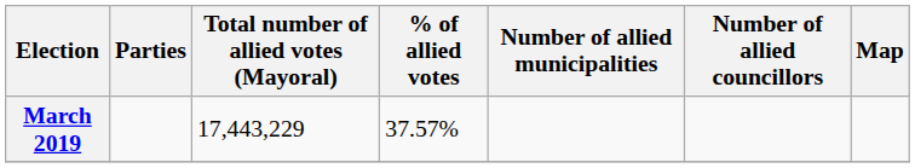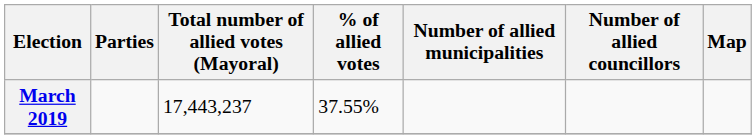 <table class="wikitable" text-align:center;">
 <tr>
 <th>Election</th>
 <th>Parties</th>
 <th>Total number of allied votes (Mayoral)</th>
 <th>% of allied votes</th>
 <th>Number of allied municipalities</th>
 <th>Number of allied councillors</th>
 <th>Map</th>
 </tr>
 <tr>
 <th><strong><a href='#'>March 2019</a></strong></th>
 <td></td>
-<td>17,443,229</td>
-<td>37.57%</td>
+<td>17,443,237</td>
+<td>37.55%</td>
 <td><strong></strong></td>
 <td><strong></strong></td>
 <td><br></td>
 </tr>
 <tr>
 </tr>
 </table>
